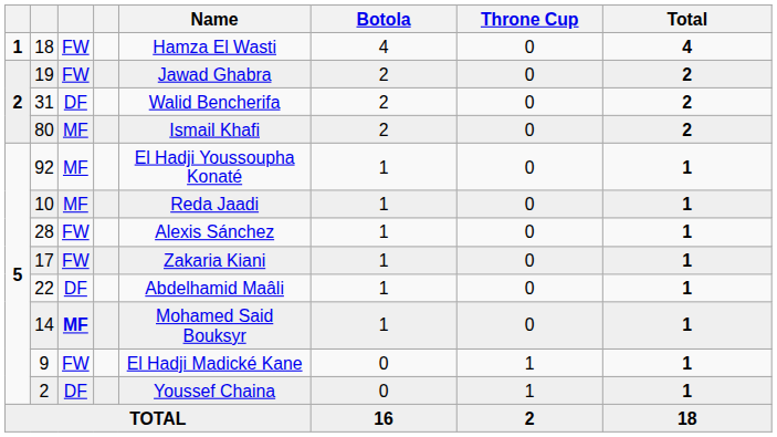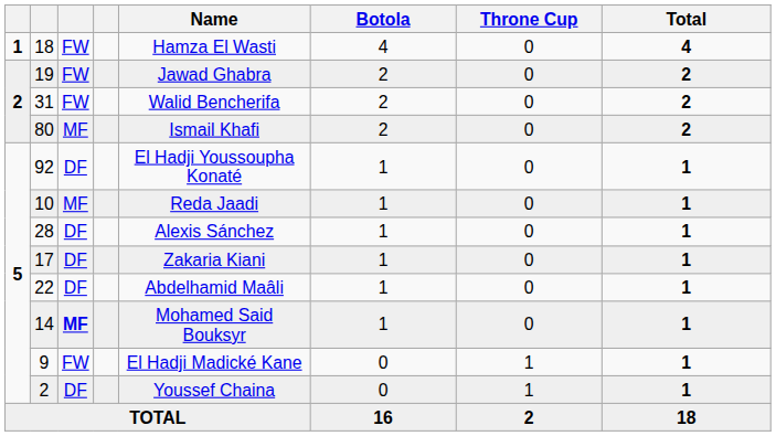 <table class="wikitable sortable" style="font-size: 95%; text-align: center;">
 <tr>
 <th width=15></th>
 <th width=15></th>
 <th width=15></th>
 <th width=15></th>
 <th width=160>Name</th>
 <th width=120><a href='#'>Botola</a></th>
 <th width=120><a href='#'>Throne Cup</a></th>
 <th width=140>Total</th>
 </tr>
 <tr>
 <td><strong>1</strong></td>
 <td>18</td>
 <td><a href='#'>FW</a></td>
 <td></td>
 <td><a href='#'>Hamza El Wasti</a></td>
 <td>4 </td>
 <td>0 </td>
 <td><strong>4</strong> </td>
 </tr>
 <tr bgcolor="#EFEFEF">
 <td rowspan=3><strong>2</strong></td>
 <td>19</td>
 <td><a href='#'>FW</a></td>
 <td></td>
 <td><a href='#'>Jawad Ghabra</a></td>
 <td>2 </td>
 <td>0 </td>
 <td><strong>2</strong> </td>
 </tr>
 <tr>
 <td>31</td>
-<td><a href='#'>DF</a></td>
+<td><a href='#'>FW</a></td>
 <td></td>
 <td><a href='#'>Walid Bencherifa</a></td>
 <td>2 </td>
 <td>0 </td>
 <td><strong>2</strong> </td>
 </tr>
 <tr bgcolor="#EFEFEF">
 <td>80</td>
 <td><a href='#'>MF</a></td>
 <td></td>
 <td><a href='#'>Ismail Khafi</a></td>
 <td>2 </td>
 <td>0 </td>
 <td><strong>2</strong> </td>
 </tr>
 <tr>
 <td rowspan=8><strong>5</strong></td>
 <td>92</td>
-<td><a href='#'>MF</a></td>
+<td><a href='#'>DF</a></td>
 <td></td>
 <td><a href='#'>El Hadji Youssoupha Konaté</a></td>
 <td>1 </td>
 <td>0 </td>
 <td><strong>1</strong> </td>
 </tr>
 <tr bgcolor="#EFEFEF">
 <td>10</td>
 <td><a href='#'>MF</a></td>
 <td></td>
 <td><a href='#'>Reda Jaadi</a></td>
 <td>1 </td>
 <td>0 </td>
 <td><strong>1</strong> </td>
 </tr>
 <tr>
 <td>28</td>
-<td><a href='#'>FW</a></td>
+<td><a href='#'>DF</a></td>
 <td></td>
 <td><a href='#'>Alexis Sánchez</a></td>
 <td>1 </td>
 <td>0 </td>
 <td><strong>1</strong> </td>
 </tr>
 <tr bgcolor="#EFEFEF">
 <td>17</td>
-<td><a href='#'>FW</a></td>
+<td><a href='#'>DF</a></td>
 <td></td>
 <td><a href='#'>Zakaria Kiani</a></td>
 <td>1 </td>
 <td>0 </td>
 <td><strong>1</strong> </td>
 </tr>
 <tr>
 <td>22</td>
 <td><a href='#'>DF</a></td>
 <td></td>
 <td><a href='#'>Abdelhamid Maâli</a></td>
 <td>1 </td>
 <td>0 </td>
 <td><strong>1</strong> </td>
 </tr>
 <tr bgcolor="#EFEFEF">
 <td>14</td>
 <td><strong><a href='#'>MF</a></strong></td>
 <td></td>
 <td><a href='#'>Mohamed Said Bouksyr</a></td>
 <td>1 </td>
 <td>0 </td>
 <td><strong>1</strong> </td>
 </tr>
 <tr>
 <td>9</td>
 <td><a href='#'>FW</a></td>
 <td></td>
 <td><a href='#'>El Hadji Madické Kane</a></td>
 <td>0 </td>
 <td>1 </td>
 <td><strong>1</strong> </td>
 </tr>
 <tr bgcolor="#EFEFEF">
 <td>2</td>
 <td><a href='#'>DF</a></td>
 <td></td>
 <td><a href='#'>Youssef Chaina</a></td>
 <td>0 </td>
 <td>1 </td>
 <td><strong>1</strong> </td>
 </tr>
 <tr bgcolor="#EFEFEF" >
 <td colspan=5><strong>TOTAL</strong></td>
 <td><strong>16</strong> </td>
 <td><strong>2</strong> </td>
 <td><strong>18</strong> </td>
 </tr>
 </table>
